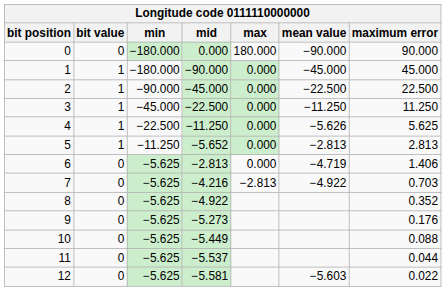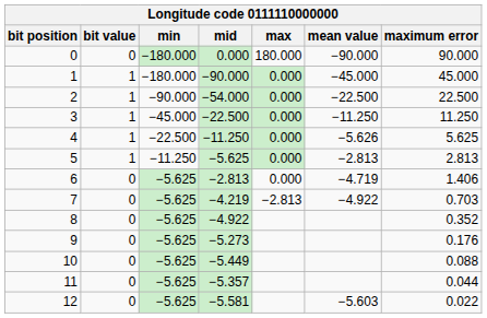 <table class="wikitable" style="text-align:right">
 <tr>
 <th colspan="7">Longitude code 0111110000000</th>
 </tr>
 <tr style="text-align:center">
 <th>bit position</th>
 <th>bit value</th>
 <th>min</th>
 <th>mid</th>
 <th>max</th>
 <th>mean value</th>
 <th>maximum error</th>
 </tr>
 <tr>
 <td>0</td>
 <td>0</td>
 <td style="background:#cceecc">−180.000</td>
 <td style="background:#cceecc">0.000</td>
 <td>180.000</td>
 <td>−90.000</td>
 <td>90.000</td>
 </tr>
 <tr>
 <td>1</td>
 <td>1</td>
 <td>−180.000</td>
 <td style="background:#cceecc">−90.000</td>
 <td style="background:#cceecc">0.000</td>
 <td>−45.000</td>
 <td>45.000</td>
 </tr>
 <tr>
 <td>2</td>
 <td>1</td>
 <td>−90.000</td>
-<td style="background:#cceecc">−45.000</td>
+<td style="background:#cceecc">−54.000</td>
 <td style="background:#cceecc">0.000</td>
 <td>−22.500</td>
 <td>22.500</td>
 </tr>
 <tr>
 <td>3</td>
 <td>1</td>
 <td>−45.000</td>
 <td style="background:#cceecc">−22.500</td>
 <td style="background:#cceecc">0.000</td>
 <td>−11.250</td>
 <td>11.250</td>
 </tr>
 <tr>
 <td>4</td>
 <td>1</td>
 <td>−22.500</td>
 <td style="background:#cceecc">−11.250</td>
 <td style="background:#cceecc">0.000</td>
 <td>−5.626</td>
 <td>5.625</td>
 </tr>
 <tr>
 <td>5</td>
 <td>1</td>
 <td>−11.250</td>
-<td style="background:#cceecc">−5.652</td>
+<td style="background:#cceecc">−5.625</td>
 <td style="background:#cceecc">0.000</td>
 <td>−2.813</td>
 <td>2.813</td>
 </tr>
 <tr>
 <td>6</td>
 <td>0</td>
 <td style="background:#cceecc">−5.625</td>
 <td style="background:#cceecc">−2.813</td>
 <td>0.000</td>
 <td>−4.719</td>
 <td>1.406</td>
 </tr>
 <tr>
 <td>7</td>
 <td>0</td>
 <td style="background:#cceecc">−5.625</td>
-<td style="background:#cceecc">−4.216</td>
+<td style="background:#cceecc">−4.219</td>
 <td>−2.813</td>
 <td>−4.922</td>
 <td>0.703</td>
 </tr>
 <tr>
 <td>8</td>
 <td>0</td>
 <td style="background:#cceecc">−5.625</td>
 <td style="background:#cceecc">−4.922</td>
 <td></td>
 <td></td>
 <td>0.352</td>
 </tr>
 <tr>
 <td>9</td>
 <td>0</td>
 <td style="background:#cceecc">−5.625</td>
 <td style="background:#cceecc">−5.273</td>
 <td></td>
 <td></td>
 <td>0.176</td>
 </tr>
 <tr>
 <td>10</td>
 <td>0</td>
 <td style="background:#cceecc">−5.625</td>
 <td style="background:#cceecc">−5.449</td>
 <td></td>
 <td></td>
 <td>0.088</td>
 </tr>
 <tr>
 <td>11</td>
 <td>0</td>
 <td style="background:#cceecc">−5.625</td>
-<td style="background:#cceecc">−5.537</td>
+<td style="background:#cceecc">−5.357</td>
 <td></td>
 <td></td>
 <td>0.044</td>
 </tr>
 <tr>
 <td>12</td>
 <td>0</td>
 <td style="background:#cceecc">−5.625</td>
 <td style="background:#cceecc">−5.581</td>
 <td></td>
 <td>−5.603</td>
 <td>0.022</td>
 </tr>
 </table>
